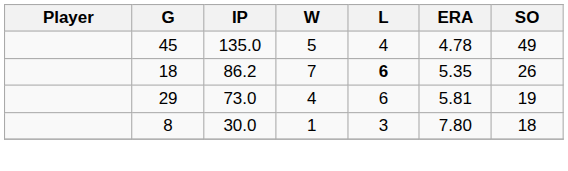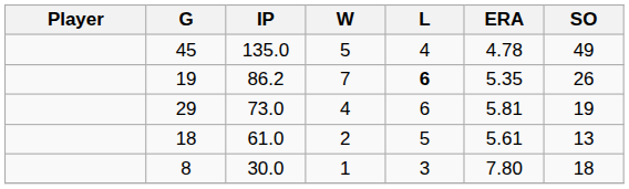 <table class="wikitable sortable">
 <tr>
 <th bgcolor="#DDDDFF" width="16%">Player</th>
 <th bgcolor="#DDDDFF" width="9%">G</th>
 <th bgcolor="#DDDDFF" width="9%">IP</th>
 <th bgcolor="#DDDDFF" width="9%">W</th>
 <th bgcolor="#DDDDFF" width="9%">L</th>
 <th bgcolor="#DDDDFF" width="9%">ERA</th>
 <th bgcolor="#DDDDFF" width="9%">SO</th>
 </tr>
 <tr align="center">
 <td></td>
 <td>45</td>
 <td>135.0</td>
 <td>5</td>
 <td>4</td>
 <td>4.78</td>
 <td>49</td>
 </tr>
 <tr align="center">
 <td></td>
-<td>18</td>
+<td>19</td>
 <td>86.2</td>
 <td>7</td>
 <td><strong>6</strong></td>
 <td>5.35</td>
 <td>26</td>
 </tr>
 <tr align="center">
 <td></td>
 <td>29</td>
 <td>73.0</td>
 <td>4</td>
 <td>6</td>
 <td>5.81</td>
 <td>19</td>
 </tr>
 <tr align="center">
 <td></td>
+<td>18</td>
+<td>61.0</td>
+<td>2</td>
+<td>5</td>
+<td>5.61</td>
+<td>13</td>
+</tr>
+<tr align="center">
+<td></td>
 <td>8</td>
 <td>30.0</td>
 <td>1</td>
 <td>3</td>
 <td>7.80</td>
 <td>18</td>
 </tr>
 <tr align="center">
 </tr>
 </table>
